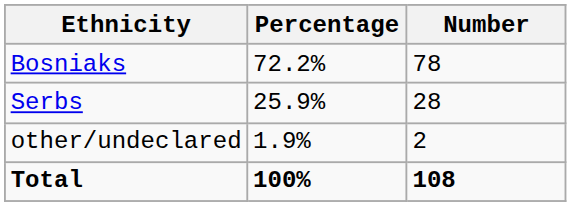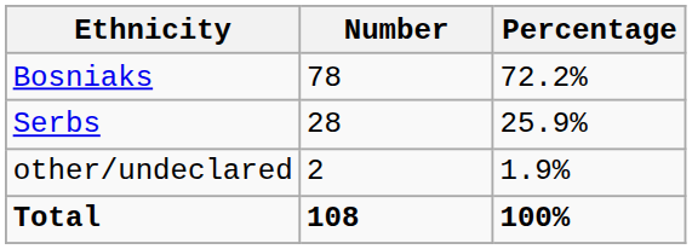 <table class="wikitable">
 <tr>
 <th width="100px">Ethnicity</th>
+<th width="80px">Number</th>
 <th width="80px">Percentage</th>
-<th width="80px">Number</th>
 </tr>
 <tr>
 <td><a href='#'>Bosniaks</a></td>
+<td>78</td>
 <td>72.2%</td>
-<td>78</td>
 </tr>
 <tr>
 <td><a href='#'>Serbs</a></td>
+<td>28</td>
 <td>25.9%</td>
-<td>28</td>
 </tr>
 <tr>
 <td>other/undeclared</td>
+<td>2</td>
 <td>1.9%</td>
-<td>2</td>
 </tr>
 <tr>
 <td><strong>Total</strong></td>
+<td><strong>108</strong></td>
 <td><strong>100%</strong></td>
-<td><strong>108</strong></td>
 </tr>
 </table>
